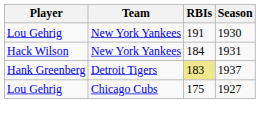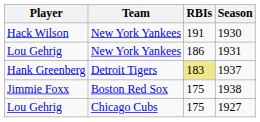 <table class="wikitable">
 <tr>
 <th>Player</th>
 <th>Team</th>
 <th>RBIs</th>
 <th>Season</th>
 </tr>
 <tr>
-<td><a href='#'>Lou Gehrig</a></td>
+<td><a href='#'>Hack Wilson</a></td>
 <td><a href='#'>New York Yankees</a></td>
 <td>191</td>
 <td>1930</td>
 </tr>
 <tr>
-<td><a href='#'>Hack Wilson</a></td>
+<td><a href='#'>Lou Gehrig</a></td>
 <td><a href='#'>New York Yankees</a></td>
-<td>184</td>
+<td>186</td>
 <td>1931</td>
 </tr>
 <tr>
 <td><a href='#'>Hank Greenberg</a></td>
 <td><a href='#'>Detroit Tigers</a></td>
 <td style="background: khaki;">183</td>
 <td>1937</td>
 </tr>
 <tr>
+<td><a href='#'>Jimmie Foxx</a></td>
+<td><a href='#'>Boston Red Sox</a></td>
+<td>175</td>
+<td>1938</td>
+</tr>
+<tr>
 <td><a href='#'>Lou Gehrig</a></td>
 <td><a href='#'>Chicago Cubs</a></td>
 <td>175</td>
 <td>1927</td>
 </tr>
 </table>
